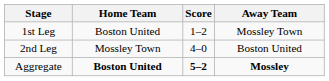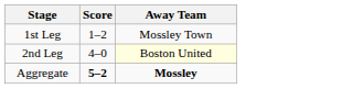 <table class="wikitable" style="text-align:center">
 <tr>
 <th width=90>Stage</th>
-<th width=150>Home Team</th>
 <th width=20>Score</th>
 <th width=150>Away Team</th>
 </tr>
 <tr>
 <td>1st Leg</td>
-<td>Boston United</td>
 <td>1–2</td>
 <td>Mossley Town</td>
 </tr>
 <tr>
 <td>2nd Leg</td>
-<td>Mossley Town</td>
 <td>4–0</td>
-<td>Boston United</td>
+<td style="background: lightyellow;">Boston United</td>
 </tr>
 <tr>
 <td>Aggregate</td>
-<td><strong>Boston United</strong></td>
 <td><strong>5–2</strong></td>
 <td><strong>Mossley</strong></td>
 </tr>
 </table>
